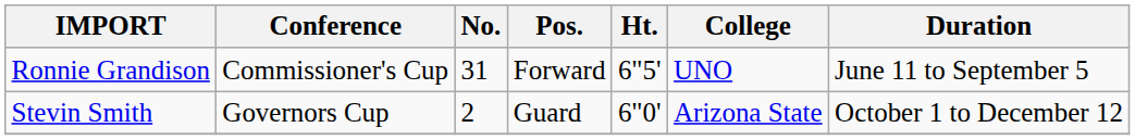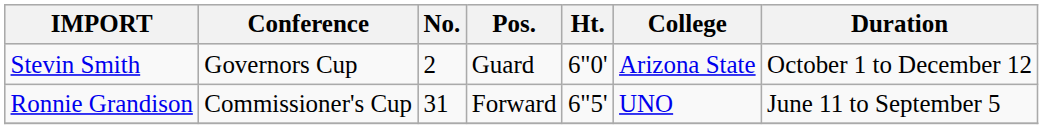 <table class="wikitable" border="1">
 <tr>
 <th>IMPORT</th>
 <th>Conference</th>
 <th>No.</th>
 <th>Pos.</th>
 <th>Ht.</th>
 <th>College</th>
 <th>Duration</th>
 </tr>
 <tr>
+<td><a href='#'>Stevin Smith</a></td>
+<td>Governors Cup</td>
+<td>2</td>
+<td>Guard</td>
+<td>6"0'</td>
+<td><a href='#'>Arizona State</a></td>
+<td>October 1 to December 12</td>
+</tr>
+<tr>
 <td><a href='#'>Ronnie Grandison</a></td>
 <td>Commissioner's Cup</td>
 <td>31</td>
 <td>Forward</td>
 <td>6"5'</td>
 <td><a href='#'>UNO</a></td>
 <td>June 11 to September 5</td>
 </tr>
 <tr>
-<td><a href='#'>Stevin Smith</a></td>
-<td>Governors Cup</td>
-<td>2</td>
-<td>Guard</td>
-<td>6"0'</td>
-<td><a href='#'>Arizona State</a></td>
-<td>October 1 to December 12</td>
-</tr>
-<tr>
 </tr>
 </table>
